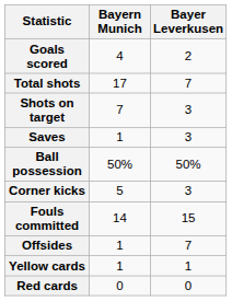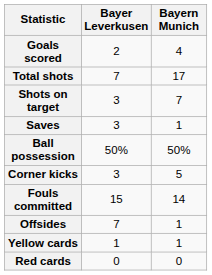 <table class="wikitable plainrowheaders" style="text-align:center">
 <tr>
 <th scope="col" style="width:100px">Statistic</th>
+<th scope="col" style="width:70px">Bayer Leverkusen</th>
 <th scope="col" style="width:70px">Bayern Munich</th>
-<th scope="col" style="width:70px">Bayer Leverkusen</th>
 </tr>
 <tr>
 <th scope="row">Goals scored</th>
+<td>2</td>
 <td>4</td>
-<td>2</td>
 </tr>
 <tr>
 <th scope="row">Total shots</th>
+<td>7</td>
 <td>17</td>
+</tr>
+<tr>
+<th scope="row">Shots on target</th>
+<td>3</td>
 <td>7</td>
 </tr>
 <tr>
-<th scope="row">Shots on target</th>
-<td>7</td>
+<th scope="row">Saves</th>
 <td>3</td>
-</tr>
-<tr>
-<th scope="row">Saves</th>
 <td>1</td>
-<td>3</td>
 </tr>
 <tr>
 <th scope="row">Ball possession</th>
 <td>50%</td>
 <td>50%</td>
 </tr>
 <tr>
 <th scope="row">Corner kicks</th>
+<td>3</td>
 <td>5</td>
-<td>3</td>
 </tr>
 <tr>
 <th scope="row">Fouls committed</th>
+<td>15</td>
 <td>14</td>
-<td>15</td>
 </tr>
 <tr>
 <th scope="row">Offsides</th>
+<td>7</td>
 <td>1</td>
-<td>7</td>
 </tr>
 <tr>
 <th scope="row">Yellow cards</th>
 <td>1</td>
 <td>1</td>
 </tr>
 <tr>
 <th scope="row">Red cards</th>
 <td>0</td>
 <td>0</td>
 </tr>
 </table>
